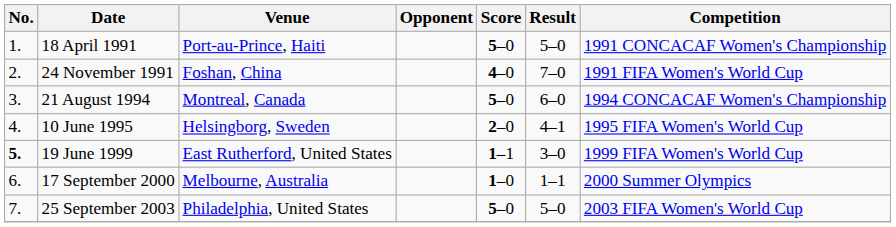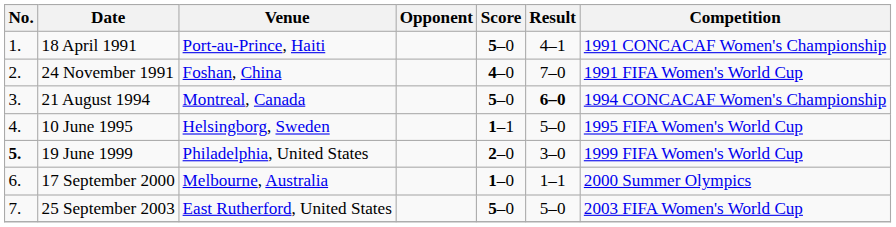 <table class="wikitable">
 <tr>
 <th>No.</th>
 <th>Date</th>
 <th>Venue</th>
 <th>Opponent</th>
 <th>Score</th>
 <th>Result</th>
 <th>Competition</th>
 </tr>
 <tr>
 <td>1.</td>
 <td>18 April 1991</td>
 <td><a href='#'>Port-au-Prince</a>, <a href='#'>Haiti</a></td>
 <td></td>
 <td align=center><strong>5</strong>–0</td>
-<td align=center>5–0</td>
+<td align=center>4–1</td>
 <td><a href='#'>1991 CONCACAF Women's Championship</a></td>
 </tr>
 <tr>
 <td>2.</td>
 <td>24 November 1991</td>
 <td><a href='#'>Foshan</a>, <a href='#'>China</a></td>
 <td></td>
 <td align=center><strong>4</strong>–0</td>
 <td align=center>7–0</td>
 <td><a href='#'>1991 FIFA Women's World Cup</a></td>
 </tr>
 <tr>
 <td>3.</td>
 <td>21 August 1994</td>
 <td><a href='#'>Montreal</a>, <a href='#'>Canada</a></td>
 <td></td>
 <td align=center><strong>5</strong>–0</td>
-<td align=center>6–0</td>
+<td align=center><strong>6–0</strong></td>
 <td><a href='#'>1994 CONCACAF Women's Championship</a></td>
 </tr>
 <tr>
 <td>4.</td>
 <td>10 June 1995</td>
 <td><a href='#'>Helsingborg</a>, <a href='#'>Sweden</a></td>
 <td></td>
-<td align=center><strong>2</strong>–0</td>
-<td align=center>4–1</td>
+<td align=center><strong>1</strong>–1</td>
+<td align=center>5–0</td>
 <td><a href='#'>1995 FIFA Women's World Cup</a></td>
 </tr>
 <tr>
 <td><strong>5.</strong></td>
 <td>19 June 1999</td>
-<td><a href='#'>East Rutherford</a>, United States</td>
+<td><a href='#'>Philadelphia</a>, United States</td>
 <td></td>
-<td align=center><strong>1</strong>–1</td>
+<td align=center><strong>2</strong>–0</td>
 <td align=center>3–0</td>
 <td><a href='#'>1999 FIFA Women's World Cup</a></td>
 </tr>
 <tr>
 <td>6.</td>
 <td>17 September 2000</td>
 <td><a href='#'>Melbourne</a>, <a href='#'>Australia</a></td>
 <td></td>
 <td align=center><strong>1</strong>–0</td>
 <td align=center>1–1</td>
 <td><a href='#'>2000 Summer Olympics</a></td>
 </tr>
 <tr>
 <td>7.</td>
 <td>25 September 2003</td>
-<td><a href='#'>Philadelphia</a>, United States</td>
+<td><a href='#'>East Rutherford</a>, United States</td>
 <td></td>
 <td align=center><strong>5</strong>–0</td>
 <td align=center>5–0</td>
 <td><a href='#'>2003 FIFA Women's World Cup</a></td>
 </tr>
 <tr>
 </tr>
 </table>
